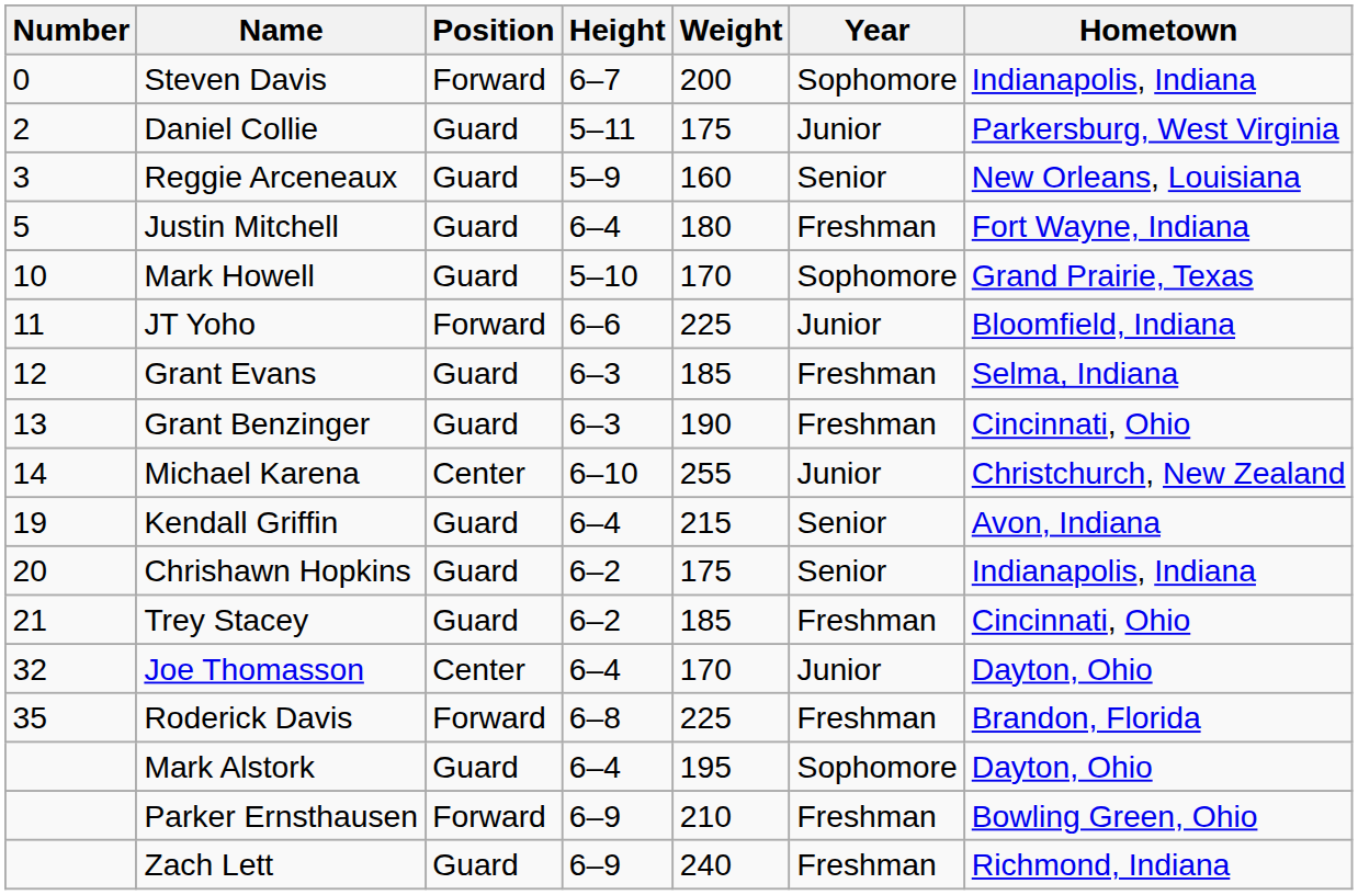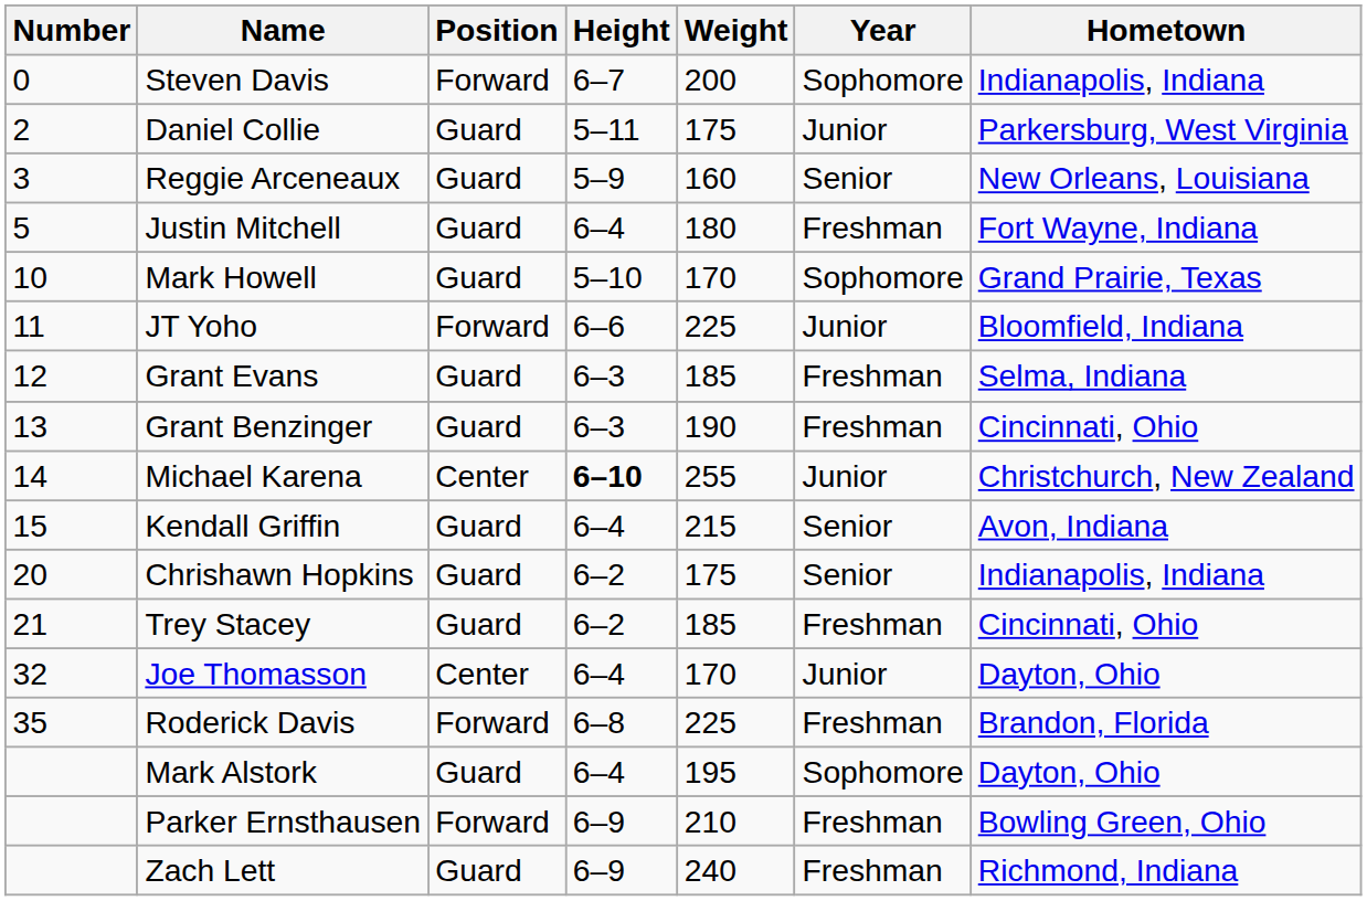 <table class="wikitable sortable" style="font-size: 95%;">
 <tr>
 <th>Number</th>
 <th>Name</th>
 <th>Position</th>
 <th>Height</th>
 <th>Weight</th>
 <th>Year</th>
 <th>Hometown</th>
 </tr>
 <tr>
 <td>0</td>
 <td>Steven Davis</td>
 <td>Forward</td>
 <td>6–7</td>
 <td>200</td>
 <td>Sophomore</td>
 <td><a href='#'>Indianapolis</a>, <a href='#'>Indiana</a></td>
 </tr>
 <tr>
 <td>2</td>
 <td>Daniel Collie</td>
 <td>Guard</td>
 <td>5–11</td>
 <td>175</td>
 <td>Junior</td>
 <td><a href='#'>Parkersburg, West Virginia</a></td>
 </tr>
 <tr>
 <td>3</td>
 <td>Reggie Arceneaux</td>
 <td>Guard</td>
 <td>5–9</td>
 <td>160</td>
 <td>Senior</td>
 <td><a href='#'>New Orleans</a>, <a href='#'>Louisiana</a></td>
 </tr>
 <tr>
 <td>5</td>
 <td>Justin Mitchell</td>
 <td>Guard</td>
 <td>6–4</td>
 <td>180</td>
 <td>Freshman</td>
 <td><a href='#'>Fort Wayne, Indiana</a></td>
 </tr>
 <tr>
 <td>10</td>
 <td>Mark Howell</td>
 <td>Guard</td>
 <td>5–10</td>
 <td>170</td>
 <td>Sophomore</td>
 <td><a href='#'>Grand Prairie, Texas</a></td>
 </tr>
 <tr>
 <td>11</td>
 <td>JT Yoho</td>
 <td>Forward</td>
 <td>6–6</td>
 <td>225</td>
 <td>Junior</td>
 <td><a href='#'>Bloomfield, Indiana</a></td>
 </tr>
 <tr>
 <td>12</td>
 <td>Grant Evans</td>
 <td>Guard</td>
 <td>6–3</td>
 <td>185</td>
 <td>Freshman</td>
 <td><a href='#'>Selma, Indiana</a></td>
 </tr>
 <tr>
 <td>13</td>
 <td>Grant Benzinger</td>
 <td>Guard</td>
 <td>6–3</td>
 <td>190</td>
 <td>Freshman</td>
 <td><a href='#'>Cincinnati</a>, <a href='#'>Ohio</a></td>
 </tr>
 <tr>
 <td>14</td>
 <td>Michael Karena</td>
 <td>Center</td>
-<td>6–10</td>
+<td><strong>6–10</strong></td>
 <td>255</td>
 <td>Junior</td>
 <td><a href='#'>Christchurch</a>, <a href='#'>New Zealand</a></td>
 </tr>
 <tr>
-<td>19</td>
+<td>15</td>
 <td>Kendall Griffin</td>
 <td>Guard</td>
 <td>6–4</td>
 <td>215</td>
 <td>Senior</td>
 <td><a href='#'>Avon, Indiana</a></td>
 </tr>
 <tr>
 <td>20</td>
 <td>Chrishawn Hopkins</td>
 <td>Guard</td>
 <td>6–2</td>
 <td>175</td>
 <td>Senior</td>
 <td><a href='#'>Indianapolis</a>, <a href='#'>Indiana</a></td>
 </tr>
 <tr>
 <td>21</td>
 <td>Trey Stacey</td>
 <td>Guard</td>
 <td>6–2</td>
 <td>185</td>
 <td>Freshman</td>
 <td><a href='#'>Cincinnati</a>, <a href='#'>Ohio</a></td>
 </tr>
 <tr>
 <td>32</td>
 <td><a href='#'>Joe Thomasson</a></td>
 <td>Center</td>
 <td>6–4</td>
 <td>170</td>
 <td>Junior</td>
 <td><a href='#'>Dayton, Ohio</a></td>
 </tr>
 <tr>
 <td>35</td>
 <td>Roderick Davis</td>
 <td>Forward</td>
 <td>6–8</td>
 <td>225</td>
 <td>Freshman</td>
 <td><a href='#'>Brandon, Florida</a></td>
 </tr>
 <tr>
 <td></td>
 <td>Mark Alstork</td>
 <td>Guard</td>
 <td>6–4</td>
 <td>195</td>
 <td>Sophomore</td>
 <td><a href='#'>Dayton, Ohio</a></td>
 </tr>
 <tr>
 <td></td>
 <td>Parker Ernsthausen</td>
 <td>Forward</td>
 <td>6–9</td>
 <td>210</td>
 <td>Freshman</td>
 <td><a href='#'>Bowling Green, Ohio</a></td>
 </tr>
 <tr>
 <td></td>
 <td>Zach Lett</td>
 <td>Guard</td>
 <td>6–9</td>
 <td>240</td>
 <td>Freshman</td>
 <td><a href='#'>Richmond, Indiana</a></td>
 </tr>
 </table>
